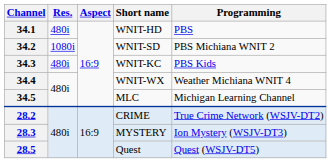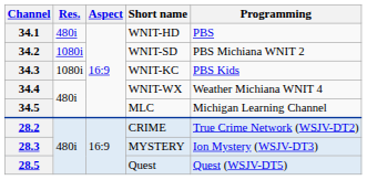 <table class="wikitable">
 <tr>
 <th scope = "col"><a href='#'>Channel</a></th>
 <th scope = "col"><a href='#'>Res.</a></th>
 <th scope = "col"><a href='#'>Aspect</a></th>
 <th scope = "col">Short name</th>
 <th scope = "col">Programming</th>
 </tr>
 <tr>
 <th scope = "row">34.1</th>
 <td><a href='#'>480i</a></td>
 <td rowspan=5><a href='#'>16:9</a></td>
 <td>WNIT-HD</td>
 <td><a href='#'>PBS</a></td>
 </tr>
 <tr>
 <th scope = "row">34.2</th>
 <td><a href='#'>1080i</a></td>
 <td>WNIT-SD</td>
 <td>PBS Michiana WNIT 2</td>
 </tr>
 <tr>
 <th scope = "row">34.3</th>
-<td><a href='#'>480i</a></td>
+<td>1080i</td>
 <td>WNIT-KC</td>
 <td><a href='#'>PBS Kids</a></td>
 </tr>
 <tr>
 <th scope = "row">34.4</th>
 <td rowspan=2>480i</td>
 <td>WNIT-WX</td>
 <td>Weather Michiana WNIT 4</td>
 </tr>
 <tr>
 <th scope = "row">34.5</th>
 <td>MLC</td>
 <td>Michigan Learning Channel</td>
 </tr>
 <tr style="background-color:#DFEBF6; border-top: 2px solid #003399;">
 <th scope = "row"><a href='#'>28.2</a></th>
 <td rowspan=3>480i</td>
 <td rowspan=3>16:9</td>
 <td>CRIME</td>
 <td><a href='#'>True Crime Network</a> (<a href='#'>WSJV-DT2</a>)</td>
 </tr>
 <tr style="background-color:#DFEBF6;">
 <th scope = "row"><a href='#'>28.3</a></th>
 <td>MYSTERY</td>
 <td><a href='#'>Ion Mystery</a> (<a href='#'>WSJV-DT3</a>)</td>
 </tr>
 <tr style="background-color:#DFEBF6;">
 <th scope = "row"><a href='#'>28.5</a></th>
 <td>Quest</td>
 <td><a href='#'>Quest</a> (<a href='#'>WSJV-DT5</a>)</td>
 </tr>
 </table>
